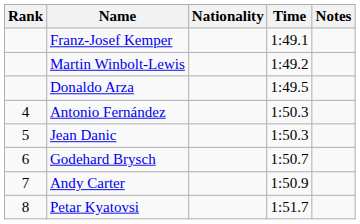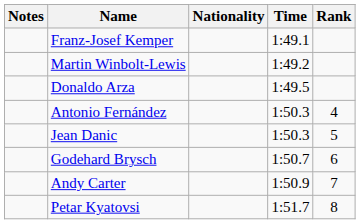 <table class="wikitable sortable" style="text-align:center">
 <tr>
-<th>Rank</th>
+<th>Notes</th>
 <th>Name</th>
 <th>Nationality</th>
 <th>Time</th>
-<th>Notes</th>
+<th>Rank</th>
 </tr>
 <tr>
 <td></td>
 <td align=left><a href='#'>Franz-Josef Kemper</a></td>
 <td align=left></td>
 <td>1:49.1</td>
 <td></td>
 </tr>
 <tr>
 <td></td>
 <td align=left><a href='#'>Martin Winbolt-Lewis</a></td>
 <td align=left></td>
 <td>1:49.2</td>
 <td></td>
 </tr>
 <tr>
 <td></td>
 <td align=left><a href='#'>Donaldo Arza</a></td>
 <td align=left></td>
 <td>1:49.5</td>
 <td></td>
 </tr>
 <tr>
-<td>4</td>
+<td></td>
 <td align=left><a href='#'>Antonio Fernández</a></td>
 <td align=left></td>
 <td>1:50.3</td>
-<td></td>
+<td>4</td>
 </tr>
 <tr>
-<td>5</td>
+<td></td>
 <td align=left><a href='#'>Jean Danic</a></td>
 <td align=left></td>
 <td>1:50.3</td>
-<td></td>
+<td>5</td>
 </tr>
 <tr>
-<td>6</td>
+<td></td>
 <td align=left><a href='#'>Godehard Brysch</a></td>
 <td align=left></td>
 <td>1:50.7</td>
-<td></td>
+<td>6</td>
 </tr>
 <tr>
-<td>7</td>
+<td></td>
 <td align=left><a href='#'>Andy Carter</a></td>
 <td align=left></td>
 <td>1:50.9</td>
-<td></td>
+<td>7</td>
 </tr>
 <tr>
-<td>8</td>
+<td></td>
 <td align=left><a href='#'>Petar Kyatovsi</a></td>
 <td align=left></td>
 <td>1:51.7</td>
-<td></td>
+<td>8</td>
 </tr>
 </table>
